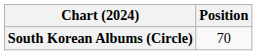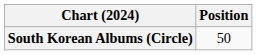 <table class="wikitable plainrowheaders" style="text-align:center">
 <tr>
 <th scope="col">Chart (2024)</th>
 <th scope="col">Position</th>
 </tr>
 <tr>
 <th scope="row">South Korean Albums (Circle)</th>
-<td>70</td>
+<td>50</td>
 </tr>
 </table>
